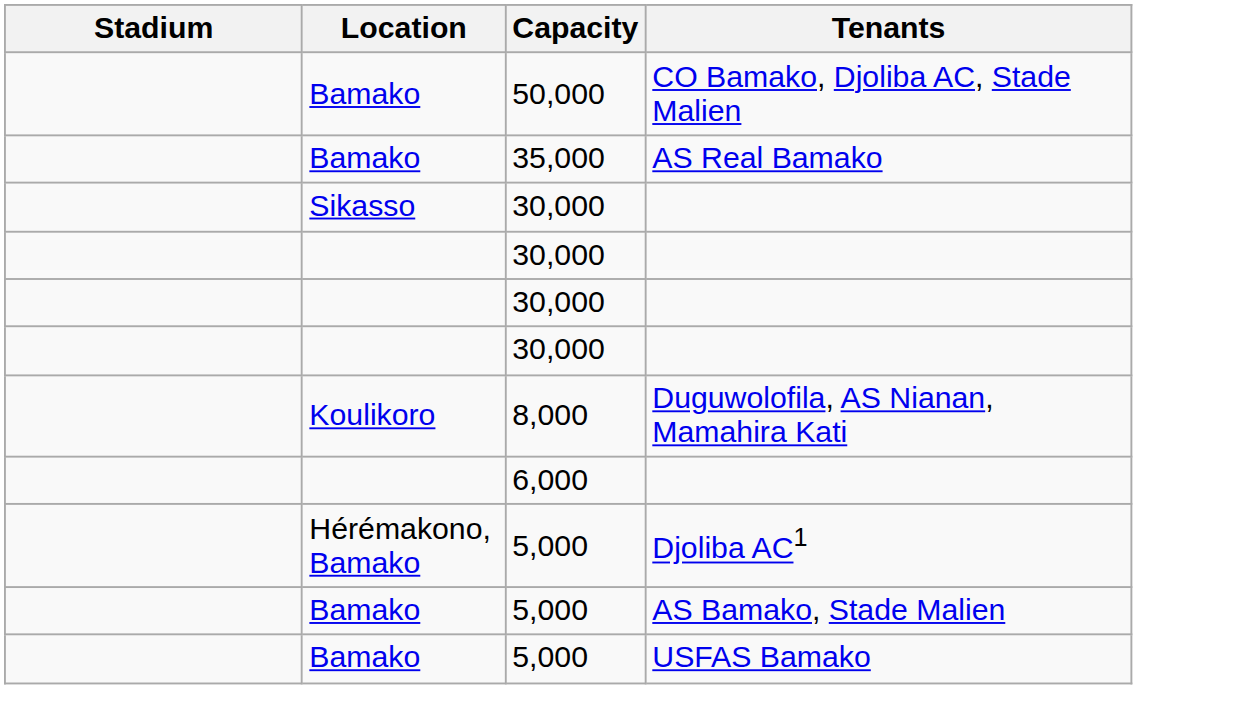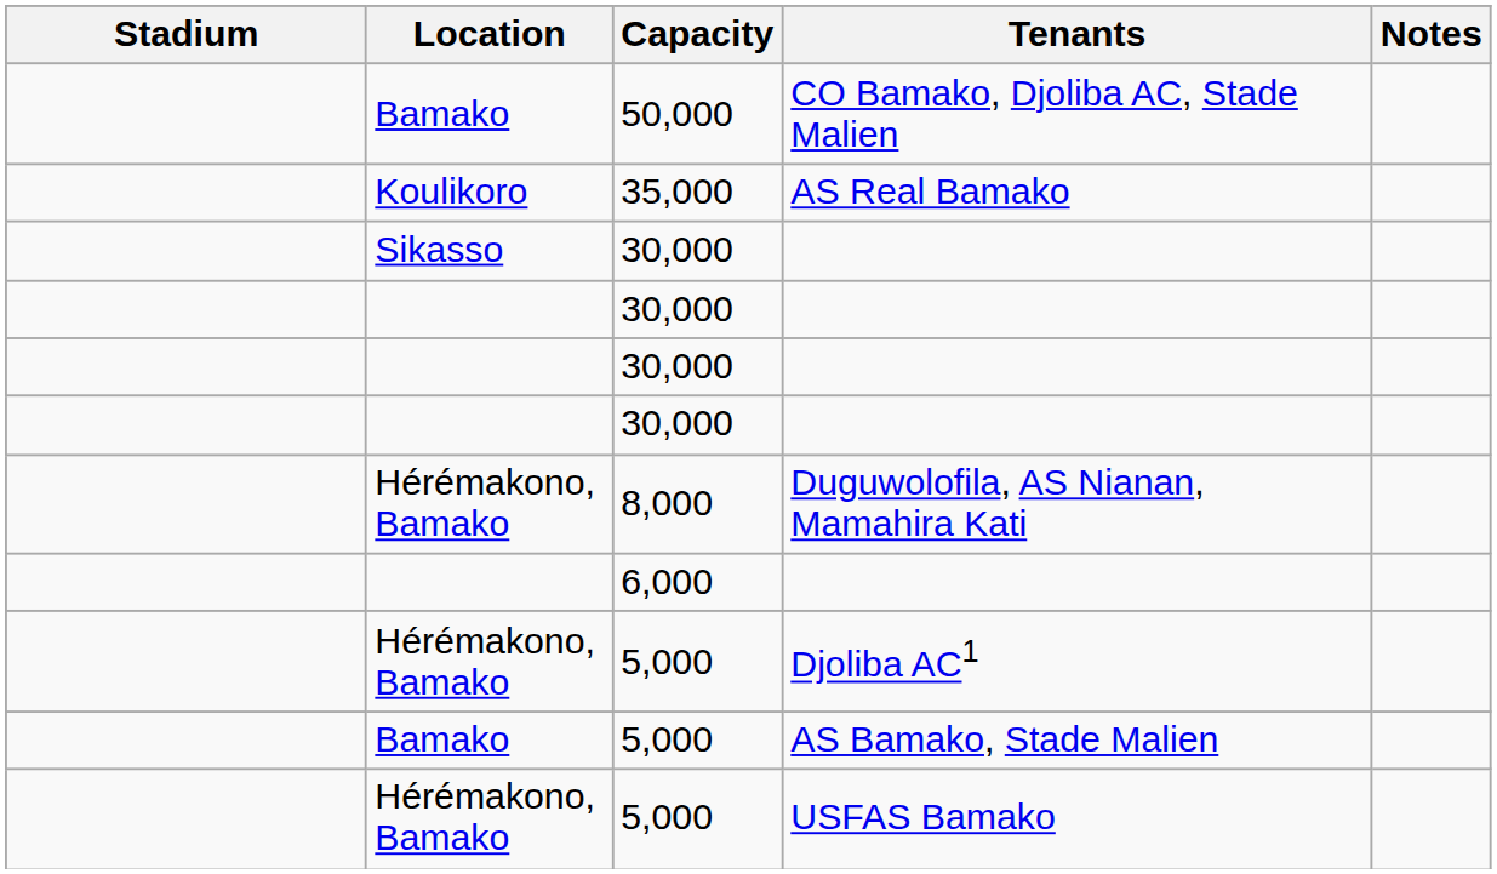 <table class="wikitable sortable">
 <tr>
 <th width=150>Stadium</th>
 <th width=100>Location</th>
 <th width=65>Capacity</th>
 <th width=250>Tenants</th>
+<th>Notes</th>
 </tr>
 <tr>
 <td style="text-align:center;"></td>
 <td><a href='#'>Bamako</a></td>
 <td>50,000</td>
 <td><a href='#'>CO Bamako</a>, <a href='#'>Djoliba AC</a>, <a href='#'>Stade Malien</a></td>
+<td></td>
 </tr>
 <tr>
 <td style="text-align:center;"></td>
-<td><a href='#'>Bamako</a></td>
+<td><a href='#'>Koulikoro</a></td>
 <td>35,000</td>
 <td><a href='#'>AS Real Bamako</a></td>
+<td></td>
 </tr>
 <tr>
 <td style="text-align:center;"></td>
 <td><a href='#'>Sikasso</a></td>
 <td>30,000</td>
+<td></td>
 <td></td>
 </tr>
 <tr>
 <td style="text-align:center;"></td>
 <td></td>
 <td>30,000</td>
 <td></td>
-</tr>
-<tr>
-<td style="text-align:center;"></td>
-<td></td>
-<td>30,000</td>
 <td></td>
 </tr>
 <tr>
 <td style="text-align:center;"></td>
 <td></td>
 <td>30,000</td>
 <td></td>
+<td></td>
 </tr>
 <tr>
 <td style="text-align:center;"></td>
-<td><a href='#'>Koulikoro</a></td>
+<td></td>
+<td>30,000</td>
+<td></td>
+<td></td>
+</tr>
+<tr>
+<td style="text-align:center;"></td>
+<td>Hérémakono, <a href='#'>Bamako</a></td>
 <td>8,000</td>
 <td><a href='#'>Duguwolofila</a>, <a href='#'>AS Nianan</a>, <a href='#'>Mamahira Kati</a></td>
+<td></td>
 </tr>
 <tr>
 <td style="text-align:center;"></td>
 <td></td>
 <td>6,000</td>
+<td></td>
 <td></td>
 </tr>
 <tr>
 <td style="text-align:center;"></td>
 <td>Hérémakono, <a href='#'>Bamako</a></td>
 <td>5,000</td>
 <td><a href='#'>Djoliba AC</a><sup>1</sup></td>
+<td></td>
 </tr>
 <tr>
 <td style="text-align:center;"></td>
 <td><a href='#'>Bamako</a></td>
 <td>5,000</td>
 <td><a href='#'>AS Bamako</a>, <a href='#'>Stade Malien</a></td>
+<td></td>
 </tr>
 <tr>
 <td style="text-align:center;"></td>
-<td><a href='#'>Bamako</a></td>
+<td>Hérémakono, <a href='#'>Bamako</a></td>
 <td>5,000</td>
 <td><a href='#'>USFAS Bamako</a></td>
+<td></td>
 </tr>
 </table>
